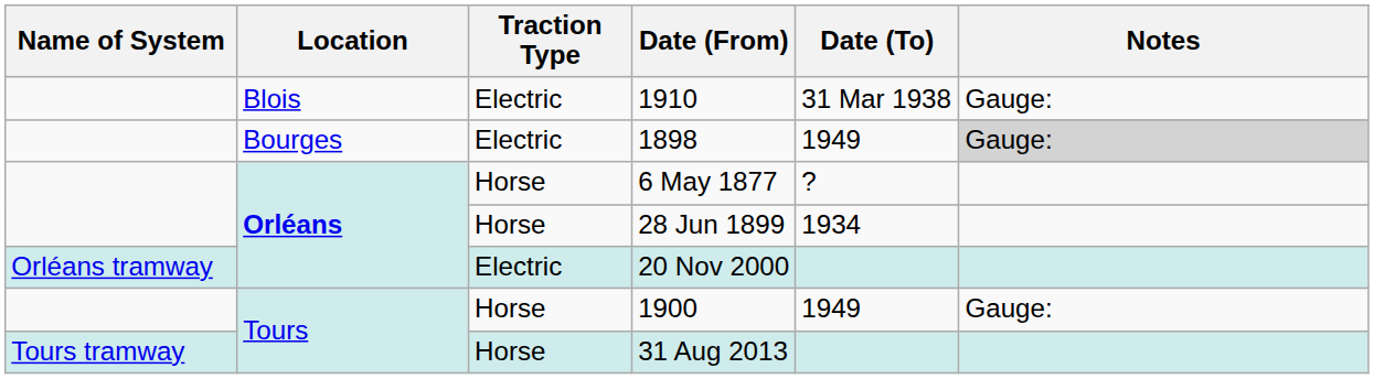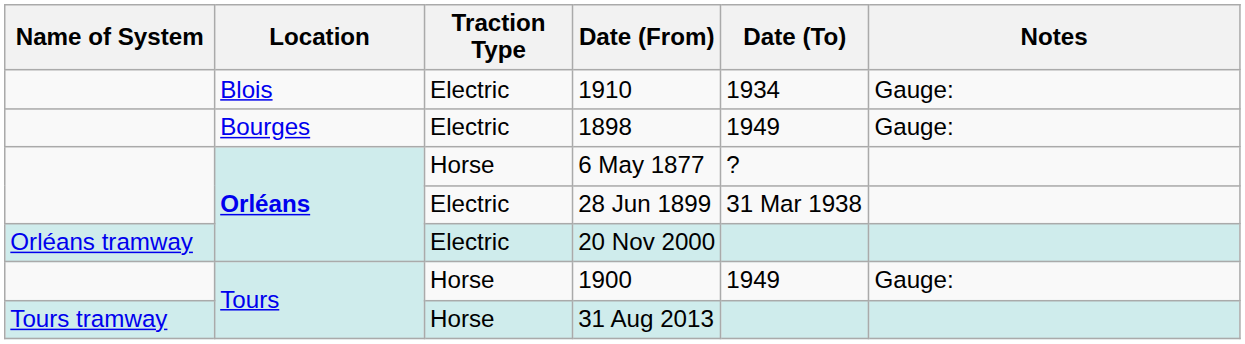 <table class="wikitable">
 <tr>
 <th width=17%>Name of System</th>
 <th width=17%>Location</th>
 <th width=12%>Traction<br>Type</th>
 <th width=12%>Date (From)</th>
 <th width=12%>Date (To)</th>
 <th width=30%>Notes</th>
 </tr>
 <tr>
 <td> </td>
 <td><a href='#'>Blois</a></td>
 <td>Electric</td>
 <td>1910</td>
-<td>31 Mar 1938</td>
+<td>1934</td>
 <td>Gauge: </td>
 </tr>
 <tr>
 <td> </td>
 <td><a href='#'>Bourges</a></td>
 <td>Electric</td>
 <td>1898</td>
 <td>1949</td>
-<td style="background: lightgrey;">Gauge: </td>
+<td>Gauge: </td>
 </tr>
 <tr>
 <td rowspan="2"> </td>
 <td style="background:#CFECEC" rowspan="3"><strong><a href='#'>Orléans</a></strong></td>
 <td>Horse</td>
 <td>6 May 1877</td>
 <td>?</td>
 <td></td>
 </tr>
 <tr>
-<td>Horse</td>
+<td>Electric</td>
 <td>28 Jun 1899</td>
-<td>1934</td>
+<td>31 Mar 1938</td>
 <td></td>
 </tr>
 <tr style="background:#CFECEC">
 <td><a href='#'>Orléans tramway</a></td>
 <td>Electric</td>
 <td>20 Nov 2000</td>
 <td> </td>
 <td></td>
 </tr>
 <tr>
 <td> </td>
 <td style="background:#CFECEC" rowspan="2"><a href='#'>Tours</a></td>
 <td>Horse</td>
 <td>1900</td>
 <td>1949</td>
 <td>Gauge: </td>
 </tr>
 <tr style="background:#CFECEC">
 <td><a href='#'>Tours tramway</a></td>
 <td>Horse</td>
 <td>31 Aug 2013</td>
 <td> </td>
 <td> </td>
 </tr>
 </table>
